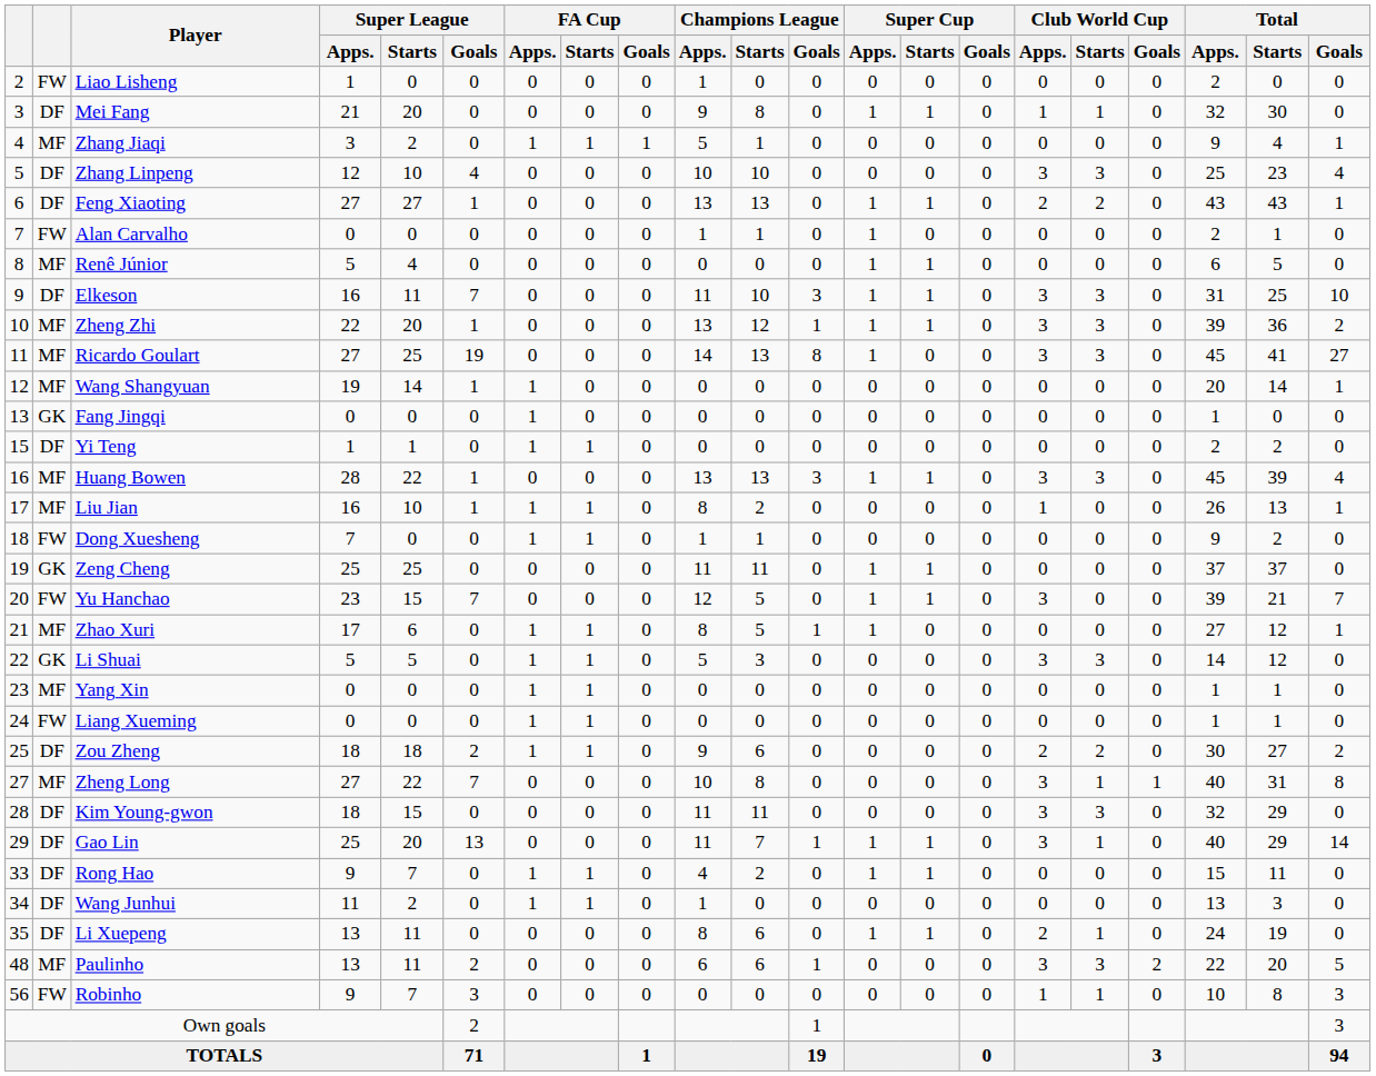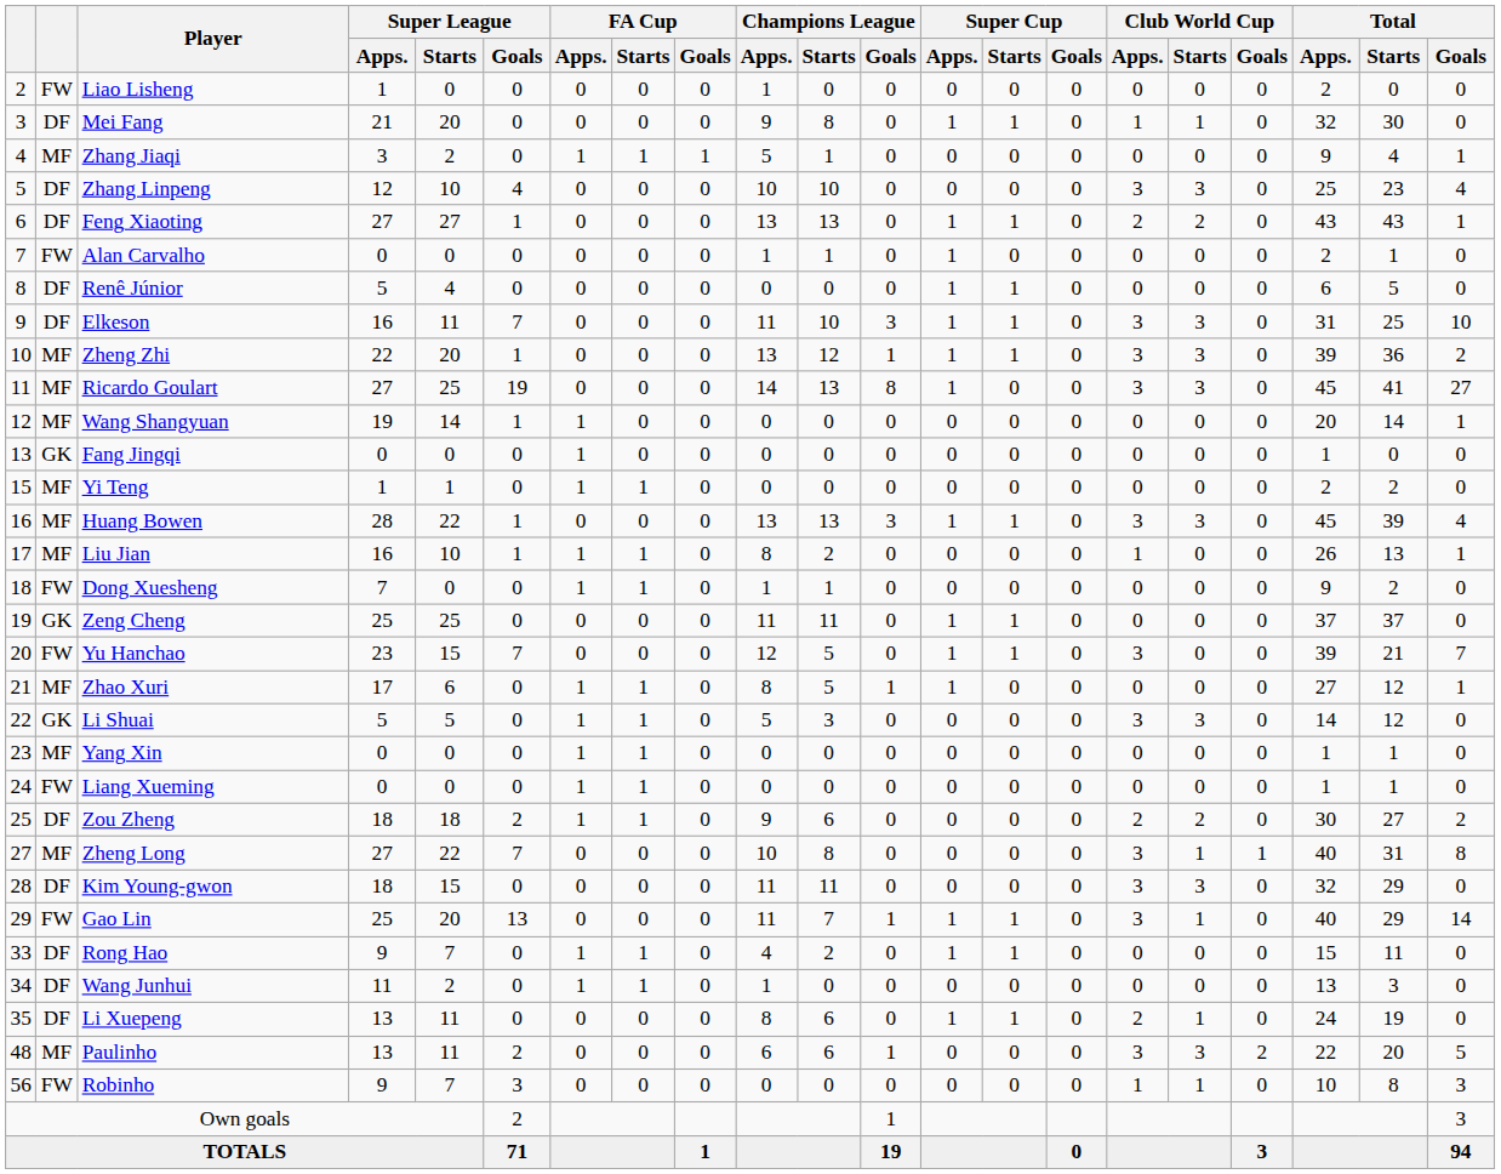 <table class="wikitable" style="text-align:center" width=90%>
 <tr>
 <th rowspan=2></th>
 <th rowspan=2></th>
 <th rowspan=2 width="200">Player</th>
 <th colspan=3 width="150">Super League</th>
 <th colspan=3 width="105">FA Cup</th>
 <th colspan=3 width="105">Champions League</th>
 <th colspan=3 width="105">Super Cup</th>
 <th colspan=3 width="105">Club World Cup</th>
 <th colspan=3 width="150">Total</th>
 </tr>
 <tr>
 <th>Apps.</th>
 <th>Starts</th>
 <th>Goals</th>
 <th>Apps.</th>
 <th>Starts</th>
 <th>Goals</th>
 <th>Apps.</th>
 <th>Starts</th>
 <th>Goals</th>
 <th>Apps.</th>
 <th>Starts</th>
 <th>Goals</th>
 <th>Apps.</th>
 <th>Starts</th>
 <th>Goals</th>
 <th>Apps.</th>
 <th>Starts</th>
 <th>Goals</th>
 </tr>
 <tr>
 <td>2</td>
 <td>FW</td>
 <td align=left> <a href='#'>Liao Lisheng</a></td>
 <td>1</td>
 <td>0</td>
 <td>0</td>
 <td>0</td>
 <td>0</td>
 <td>0</td>
 <td>1</td>
 <td>0</td>
 <td>0</td>
 <td>0</td>
 <td>0</td>
 <td>0</td>
 <td>0</td>
 <td>0</td>
 <td>0</td>
 <td>2</td>
 <td>0</td>
 <td>0</td>
 </tr>
 <tr>
 <td>3</td>
 <td>DF</td>
 <td align=left> <a href='#'>Mei Fang</a></td>
 <td>21</td>
 <td>20</td>
 <td>0</td>
 <td>0</td>
 <td>0</td>
 <td>0</td>
 <td>9</td>
 <td>8</td>
 <td>0</td>
 <td>1</td>
 <td>1</td>
 <td>0</td>
 <td>1</td>
 <td>1</td>
 <td>0</td>
 <td>32</td>
 <td>30</td>
 <td>0</td>
 </tr>
 <tr>
 <td>4</td>
 <td>MF</td>
 <td align=left> <a href='#'>Zhang Jiaqi</a></td>
 <td>3</td>
 <td>2</td>
 <td>0</td>
 <td>1</td>
 <td>1</td>
 <td>1</td>
 <td>5</td>
 <td>1</td>
 <td>0</td>
 <td>0</td>
 <td>0</td>
 <td>0</td>
 <td>0</td>
 <td>0</td>
 <td>0</td>
 <td>9</td>
 <td>4</td>
 <td>1</td>
 </tr>
 <tr>
 <td>5</td>
 <td>DF</td>
 <td align=left> <a href='#'>Zhang Linpeng</a></td>
 <td>12</td>
 <td>10</td>
 <td>4</td>
 <td>0</td>
 <td>0</td>
 <td>0</td>
 <td>10</td>
 <td>10</td>
 <td>0</td>
 <td>0</td>
 <td>0</td>
 <td>0</td>
 <td>3</td>
 <td>3</td>
 <td>0</td>
 <td>25</td>
 <td>23</td>
 <td>4</td>
 </tr>
 <tr>
 <td>6</td>
 <td>DF</td>
 <td align=left> <a href='#'>Feng Xiaoting</a></td>
 <td>27</td>
 <td>27</td>
 <td>1</td>
 <td>0</td>
 <td>0</td>
 <td>0</td>
 <td>13</td>
 <td>13</td>
 <td>0</td>
 <td>1</td>
 <td>1</td>
 <td>0</td>
 <td>2</td>
 <td>2</td>
 <td>0</td>
 <td>43</td>
 <td>43</td>
 <td>1</td>
 </tr>
 <tr>
 <td>7</td>
 <td>FW</td>
 <td align=left> <a href='#'>Alan Carvalho</a></td>
 <td>0</td>
 <td>0</td>
 <td>0</td>
 <td>0</td>
 <td>0</td>
 <td>0</td>
 <td>1</td>
 <td>1</td>
 <td>0</td>
 <td>1</td>
 <td>0</td>
 <td>0</td>
 <td>0</td>
 <td>0</td>
 <td>0</td>
 <td>2</td>
 <td>1</td>
 <td>0</td>
 </tr>
 <tr>
 <td>8</td>
-<td>MF</td>
+<td>DF</td>
 <td align=left> <a href='#'>Renê Júnior</a></td>
 <td>5</td>
 <td>4</td>
 <td>0</td>
 <td>0</td>
 <td>0</td>
 <td>0</td>
 <td>0</td>
 <td>0</td>
 <td>0</td>
 <td>1</td>
 <td>1</td>
 <td>0</td>
 <td>0</td>
 <td>0</td>
 <td>0</td>
 <td>6</td>
 <td>5</td>
 <td>0</td>
 </tr>
 <tr>
 <td>9</td>
 <td>DF</td>
 <td align=left> <a href='#'>Elkeson</a></td>
 <td>16</td>
 <td>11</td>
 <td>7</td>
 <td>0</td>
 <td>0</td>
 <td>0</td>
 <td>11</td>
 <td>10</td>
 <td>3</td>
 <td>1</td>
 <td>1</td>
 <td>0</td>
 <td>3</td>
 <td>3</td>
 <td>0</td>
 <td>31</td>
 <td>25</td>
 <td>10</td>
 </tr>
 <tr>
 <td>10</td>
 <td>MF</td>
 <td align=left> <a href='#'>Zheng Zhi</a></td>
 <td>22</td>
 <td>20</td>
 <td>1</td>
 <td>0</td>
 <td>0</td>
 <td>0</td>
 <td>13</td>
 <td>12</td>
 <td>1</td>
 <td>1</td>
 <td>1</td>
 <td>0</td>
 <td>3</td>
 <td>3</td>
 <td>0</td>
 <td>39</td>
 <td>36</td>
 <td>2</td>
 </tr>
 <tr>
 <td>11</td>
 <td>MF</td>
 <td align=left> <a href='#'>Ricardo Goulart</a></td>
 <td>27</td>
 <td>25</td>
 <td>19</td>
 <td>0</td>
 <td>0</td>
 <td>0</td>
 <td>14</td>
 <td>13</td>
 <td>8</td>
 <td>1</td>
 <td>0</td>
 <td>0</td>
 <td>3</td>
 <td>3</td>
 <td>0</td>
 <td>45</td>
 <td>41</td>
 <td>27</td>
 </tr>
 <tr>
 <td>12</td>
 <td>MF</td>
 <td align=left> <a href='#'>Wang Shangyuan</a></td>
 <td>19</td>
 <td>14</td>
 <td>1</td>
 <td>1</td>
 <td>0</td>
 <td>0</td>
 <td>0</td>
 <td>0</td>
 <td>0</td>
 <td>0</td>
 <td>0</td>
 <td>0</td>
 <td>0</td>
 <td>0</td>
 <td>0</td>
 <td>20</td>
 <td>14</td>
 <td>1</td>
 </tr>
 <tr>
 <td>13</td>
 <td>GK</td>
 <td align=left> <a href='#'>Fang Jingqi</a></td>
 <td>0</td>
 <td>0</td>
 <td>0</td>
 <td>1</td>
 <td>0</td>
 <td>0</td>
 <td>0</td>
 <td>0</td>
 <td>0</td>
 <td>0</td>
 <td>0</td>
 <td>0</td>
 <td>0</td>
 <td>0</td>
 <td>0</td>
 <td>1</td>
 <td>0</td>
 <td>0</td>
 </tr>
 <tr>
 <td>15</td>
-<td>DF</td>
+<td>MF</td>
 <td align=left> <a href='#'>Yi Teng</a></td>
 <td>1</td>
 <td>1</td>
 <td>0</td>
 <td>1</td>
 <td>1</td>
 <td>0</td>
 <td>0</td>
 <td>0</td>
 <td>0</td>
 <td>0</td>
 <td>0</td>
 <td>0</td>
 <td>0</td>
 <td>0</td>
 <td>0</td>
 <td>2</td>
 <td>2</td>
 <td>0</td>
 </tr>
 <tr>
 <td>16</td>
 <td>MF</td>
 <td align=left> <a href='#'>Huang Bowen</a></td>
 <td>28</td>
 <td>22</td>
 <td>1</td>
 <td>0</td>
 <td>0</td>
 <td>0</td>
 <td>13</td>
 <td>13</td>
 <td>3</td>
 <td>1</td>
 <td>1</td>
 <td>0</td>
 <td>3</td>
 <td>3</td>
 <td>0</td>
 <td>45</td>
 <td>39</td>
 <td>4</td>
 </tr>
 <tr>
 <td>17</td>
 <td>MF</td>
 <td align=left> <a href='#'>Liu Jian</a></td>
 <td>16</td>
 <td>10</td>
 <td>1</td>
 <td>1</td>
 <td>1</td>
 <td>0</td>
 <td>8</td>
 <td>2</td>
 <td>0</td>
 <td>0</td>
 <td>0</td>
 <td>0</td>
 <td>1</td>
 <td>0</td>
 <td>0</td>
 <td>26</td>
 <td>13</td>
 <td>1</td>
 </tr>
 <tr>
 <td>18</td>
 <td>FW</td>
 <td align=left> <a href='#'>Dong Xuesheng</a></td>
 <td>7</td>
 <td>0</td>
 <td>0</td>
 <td>1</td>
 <td>1</td>
 <td>0</td>
 <td>1</td>
 <td>1</td>
 <td>0</td>
 <td>0</td>
 <td>0</td>
 <td>0</td>
 <td>0</td>
 <td>0</td>
 <td>0</td>
 <td>9</td>
 <td>2</td>
 <td>0</td>
 </tr>
 <tr>
 <td>19</td>
 <td>GK</td>
 <td align=left> <a href='#'>Zeng Cheng</a></td>
 <td>25</td>
 <td>25</td>
 <td>0</td>
 <td>0</td>
 <td>0</td>
 <td>0</td>
 <td>11</td>
 <td>11</td>
 <td>0</td>
 <td>1</td>
 <td>1</td>
 <td>0</td>
 <td>0</td>
 <td>0</td>
 <td>0</td>
 <td>37</td>
 <td>37</td>
 <td>0</td>
 </tr>
 <tr>
 <td>20</td>
 <td>FW</td>
 <td align=left> <a href='#'>Yu Hanchao</a></td>
 <td>23</td>
 <td>15</td>
 <td>7</td>
 <td>0</td>
 <td>0</td>
 <td>0</td>
 <td>12</td>
 <td>5</td>
 <td>0</td>
 <td>1</td>
 <td>1</td>
 <td>0</td>
 <td>3</td>
 <td>0</td>
 <td>0</td>
 <td>39</td>
 <td>21</td>
 <td>7</td>
 </tr>
 <tr>
 <td>21</td>
 <td>MF</td>
 <td align=left> <a href='#'>Zhao Xuri</a></td>
 <td>17</td>
 <td>6</td>
 <td>0</td>
 <td>1</td>
 <td>1</td>
 <td>0</td>
 <td>8</td>
 <td>5</td>
 <td>1</td>
 <td>1</td>
 <td>0</td>
 <td>0</td>
 <td>0</td>
 <td>0</td>
 <td>0</td>
 <td>27</td>
 <td>12</td>
 <td>1</td>
 </tr>
 <tr>
 <td>22</td>
 <td>GK</td>
 <td align=left> <a href='#'>Li Shuai</a></td>
 <td>5</td>
 <td>5</td>
 <td>0</td>
 <td>1</td>
 <td>1</td>
 <td>0</td>
 <td>5</td>
 <td>3</td>
 <td>0</td>
 <td>0</td>
 <td>0</td>
 <td>0</td>
 <td>3</td>
 <td>3</td>
 <td>0</td>
 <td>14</td>
 <td>12</td>
 <td>0</td>
 </tr>
 <tr>
 <td>23</td>
 <td>MF</td>
 <td align=left> <a href='#'>Yang Xin</a></td>
 <td>0</td>
 <td>0</td>
 <td>0</td>
 <td>1</td>
 <td>1</td>
 <td>0</td>
 <td>0</td>
 <td>0</td>
 <td>0</td>
 <td>0</td>
 <td>0</td>
 <td>0</td>
 <td>0</td>
 <td>0</td>
 <td>0</td>
 <td>1</td>
 <td>1</td>
 <td>0</td>
 </tr>
 <tr>
 <td>24</td>
 <td>FW</td>
 <td align=left> <a href='#'>Liang Xueming</a></td>
 <td>0</td>
 <td>0</td>
 <td>0</td>
 <td>1</td>
 <td>1</td>
 <td>0</td>
 <td>0</td>
 <td>0</td>
 <td>0</td>
 <td>0</td>
 <td>0</td>
 <td>0</td>
 <td>0</td>
 <td>0</td>
 <td>0</td>
 <td>1</td>
 <td>1</td>
 <td>0</td>
 </tr>
 <tr>
 <td>25</td>
 <td>DF</td>
 <td align=left> <a href='#'>Zou Zheng</a></td>
 <td>18</td>
 <td>18</td>
 <td>2</td>
 <td>1</td>
 <td>1</td>
 <td>0</td>
 <td>9</td>
 <td>6</td>
 <td>0</td>
 <td>0</td>
 <td>0</td>
 <td>0</td>
 <td>2</td>
 <td>2</td>
 <td>0</td>
 <td>30</td>
 <td>27</td>
 <td>2</td>
 </tr>
 <tr>
 <td>27</td>
 <td>MF</td>
 <td align=left> <a href='#'>Zheng Long</a></td>
 <td>27</td>
 <td>22</td>
 <td>7</td>
 <td>0</td>
 <td>0</td>
 <td>0</td>
 <td>10</td>
 <td>8</td>
 <td>0</td>
 <td>0</td>
 <td>0</td>
 <td>0</td>
 <td>3</td>
 <td>1</td>
 <td>1</td>
 <td>40</td>
 <td>31</td>
 <td>8</td>
 </tr>
 <tr>
 <td>28</td>
 <td>DF</td>
 <td align=left> <a href='#'>Kim Young-gwon</a></td>
 <td>18</td>
 <td>15</td>
 <td>0</td>
 <td>0</td>
 <td>0</td>
 <td>0</td>
 <td>11</td>
 <td>11</td>
 <td>0</td>
 <td>0</td>
 <td>0</td>
 <td>0</td>
 <td>3</td>
 <td>3</td>
 <td>0</td>
 <td>32</td>
 <td>29</td>
 <td>0</td>
 </tr>
 <tr>
 <td>29</td>
-<td>DF</td>
+<td>FW</td>
 <td align=left> <a href='#'>Gao Lin</a></td>
 <td>25</td>
 <td>20</td>
 <td>13</td>
 <td>0</td>
 <td>0</td>
 <td>0</td>
 <td>11</td>
 <td>7</td>
 <td>1</td>
 <td>1</td>
 <td>1</td>
 <td>0</td>
 <td>3</td>
 <td>1</td>
 <td>0</td>
 <td>40</td>
 <td>29</td>
 <td>14</td>
 </tr>
 <tr>
 <td>33</td>
 <td>DF</td>
 <td align=left> <a href='#'>Rong Hao</a></td>
 <td>9</td>
 <td>7</td>
 <td>0</td>
 <td>1</td>
 <td>1</td>
 <td>0</td>
 <td>4</td>
 <td>2</td>
 <td>0</td>
 <td>1</td>
 <td>1</td>
 <td>0</td>
 <td>0</td>
 <td>0</td>
 <td>0</td>
 <td>15</td>
 <td>11</td>
 <td>0</td>
 </tr>
 <tr>
 <td>34</td>
 <td>DF</td>
 <td align=left> <a href='#'>Wang Junhui</a></td>
 <td>11</td>
 <td>2</td>
 <td>0</td>
 <td>1</td>
 <td>1</td>
 <td>0</td>
 <td>1</td>
 <td>0</td>
 <td>0</td>
 <td>0</td>
 <td>0</td>
 <td>0</td>
 <td>0</td>
 <td>0</td>
 <td>0</td>
 <td>13</td>
 <td>3</td>
 <td>0</td>
 </tr>
 <tr>
 <td>35</td>
 <td>DF</td>
 <td align=left> <a href='#'>Li Xuepeng</a></td>
 <td>13</td>
 <td>11</td>
 <td>0</td>
 <td>0</td>
 <td>0</td>
 <td>0</td>
 <td>8</td>
 <td>6</td>
 <td>0</td>
 <td>1</td>
 <td>1</td>
 <td>0</td>
 <td>2</td>
 <td>1</td>
 <td>0</td>
 <td>24</td>
 <td>19</td>
 <td>0</td>
 </tr>
 <tr>
 <td>48</td>
 <td>MF</td>
 <td align=left> <a href='#'>Paulinho</a></td>
 <td>13</td>
 <td>11</td>
 <td>2</td>
 <td>0</td>
 <td>0</td>
 <td>0</td>
 <td>6</td>
 <td>6</td>
 <td>1</td>
 <td>0</td>
 <td>0</td>
 <td>0</td>
 <td>3</td>
 <td>3</td>
 <td>2</td>
 <td>22</td>
 <td>20</td>
 <td>5</td>
 </tr>
 <tr>
 <td>56</td>
 <td>FW</td>
 <td align=left> <a href='#'>Robinho</a></td>
 <td>9</td>
 <td>7</td>
 <td>3</td>
 <td>0</td>
 <td>0</td>
 <td>0</td>
 <td>0</td>
 <td>0</td>
 <td>0</td>
 <td>0</td>
 <td>0</td>
 <td>0</td>
 <td>1</td>
 <td>1</td>
 <td>0</td>
 <td>10</td>
 <td>8</td>
 <td>3</td>
 </tr>
 <tr>
 <td colspan=5>Own goals</td>
 <td>2</td>
 <td colspan=2></td>
 <td></td>
 <td colspan=2></td>
 <td>1</td>
 <td colspan=2></td>
 <td></td>
 <td colspan=2></td>
 <td></td>
 <td colspan=2></td>
 <td>3</td>
 </tr>
 <tr>
 <td ! colspan=5 style="background: #efefef; text-align: center;"><strong>TOTALS</strong></td>
 <th>71</th>
 <td ! colspan=2 style="background: #efefef; text-align: center;"></td>
 <th>1</th>
 <td ! colspan=2 style="background: #efefef; text-align: center;"></td>
 <th>19</th>
 <td ! colspan=2 style="background: #efefef; text-align: center;"></td>
 <th>0</th>
 <td ! colspan=2 style="background: #efefef; text-align: center;"></td>
 <th>3</th>
 <td ! colspan=2 style="background: #efefef; text-align: center;"></td>
 <th>94</th>
 </tr>
 <tr>
 </tr>
 </table>
